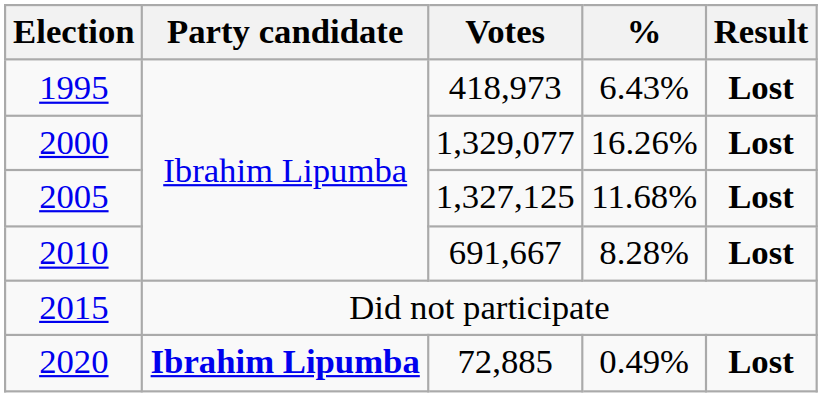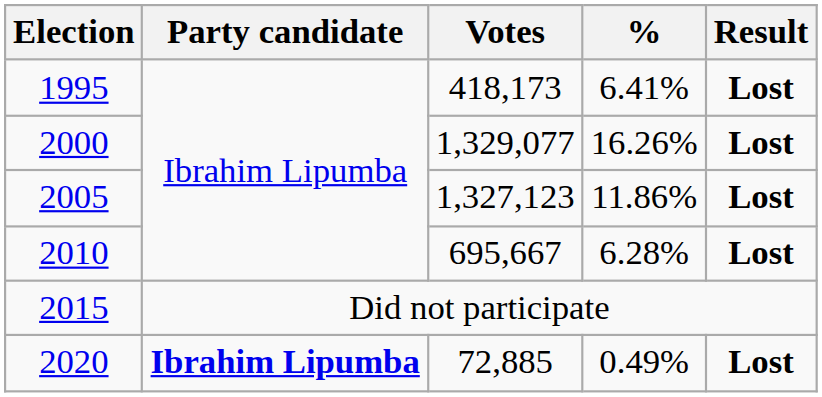 <table class="wikitable" style="text-align:center">
 <tr>
 <th><strong>Election</strong></th>
 <th>Party candidate</th>
 <th><strong>Votes</strong></th>
 <th><strong>%</strong></th>
 <th>Result</th>
 </tr>
 <tr>
 <td><a href='#'>1995</a></td>
 <td rowspan="4"><a href='#'>Ibrahim Lipumba</a></td>
-<td>418,973</td>
-<td>6.43%</td>
+<td>418,173</td>
+<td>6.41%</td>
 <td><strong>Lost</strong> </td>
 </tr>
 <tr>
 <td><a href='#'>2000</a></td>
 <td>1,329,077</td>
 <td>16.26%</td>
 <td><strong>Lost</strong> </td>
 </tr>
 <tr>
 <td><a href='#'>2005</a></td>
-<td>1,327,125</td>
-<td>11.68%</td>
+<td>1,327,123</td>
+<td>11.86%</td>
 <td><strong>Lost</strong> </td>
 </tr>
 <tr>
 <td><a href='#'>2010</a></td>
-<td>691,667</td>
-<td>8.28%</td>
+<td>695,667</td>
+<td>6.28%</td>
 <td><strong>Lost</strong> </td>
 </tr>
 <tr>
 <td><a href='#'>2015</a></td>
 <td colspan="4">Did not participate</td>
 </tr>
 <tr>
 <td><a href='#'>2020</a></td>
 <td><strong><a href='#'>Ibrahim Lipumba</a></strong></td>
 <td>72,885</td>
 <td>0.49%</td>
 <td><strong>Lost</strong> </td>
 </tr>
 </table>
